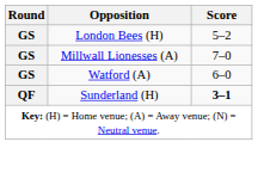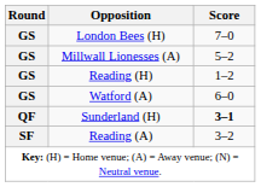 <table class="wikitable plainrowheaders" style="text-align:center;margin:0">
 <tr>
 <th scope="col" style="width:25px">Round</th>
 <th scope="col" style="width:175px">Opposition</th>
 <th scope="col" style="width:70px">Score</th>
 </tr>
 <tr>
 <th scope=row style="text-align:center">GS</th>
 <td><a href='#'>London Bees</a> (H)</td>
+<td>7–0</td>
+</tr>
+<tr>
+<th scope=row style="text-align:center">GS</th>
+<td><a href='#'>Millwall Lionesses</a> (A)</td>
 <td>5–2</td>
 </tr>
 <tr>
 <th scope=row style="text-align:center">GS</th>
-<td><a href='#'>Millwall Lionesses</a> (A)</td>
-<td>7–0</td>
+<td><a href='#'>Reading</a> (H)</td>
+<td>1–2</td>
 </tr>
 <tr>
 <th scope=row style="text-align:center">GS</th>
 <td><a href='#'>Watford</a> (A)</td>
 <td>6–0</td>
 </tr>
 <tr>
 <th scope=row style="text-align:center">QF</th>
 <td><a href='#'>Sunderland</a> (H)</td>
 <td><strong>3–1</strong></td>
 </tr>
 <tr>
+<th scope=row style="text-align:center">SF</th>
+<td><a href='#'>Reading</a> (A)</td>
+<td>3–2</td>
+</tr>
+<tr>
 <td colspan="3" style="background:white;"><small><strong>Key:</strong> (H) = Home venue; (A) = Away venue; (N) = <a href='#'>Neutral venue</a>.</small></td>
 </tr>
 </table>
